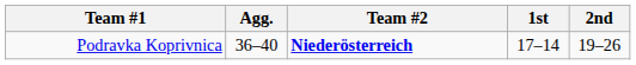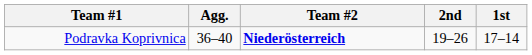 <table class=wikitable style="text-align:center">
 <tr>
 <th width=200>Team #1</th>
 <th width=50>Agg.</th>
 <th width=200>Team #2</th>
+<th width=50>2nd</th>
 <th width=50>1st</th>
-<th width=50>2nd</th>
 </tr>
 <tr>
 <td align=right><a href='#'>Podravka Koprivnica</a> </td>
 <td>36–40</td>
 <td align=left> <strong><a href='#'>Niederösterreich</a></strong></td>
+<td align=center>19–26</td>
 <td align=center>17–14</td>
-<td align=center>19–26</td>
 </tr>
 </table>
